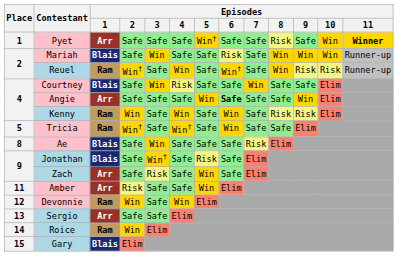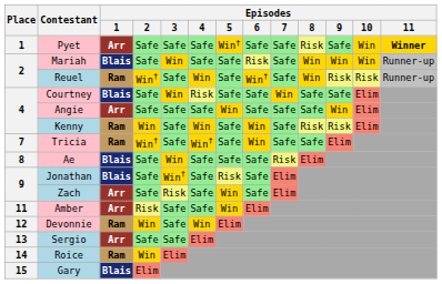 <table class="wikitable" style="text-align: center;">
 <tr>
 <th scope="col" rowspan="2">Place</th>
 <th scope="col" rowspan="2">Contestant</th>
 <th scope="col" colspan="11">Episodes</th>
 </tr>
 <tr>
 <th>1</th>
 <th>2</th>
 <th>3</th>
 <th>4</th>
 <th>5</th>
 <th>6</th>
 <th>7</th>
 <th>8</th>
 <th>9</th>
 <th>10</th>
 <th>11</th>
 </tr>
 <tr>
 <th>1</th>
 <td style="background:pink;">Pyet</td>
 <td style="background:#993129; color:white;"><strong>Arr</strong></td>
 <td style="background:lightgreen;">Safe</td>
 <td style="background:lightgreen;">Safe</td>
 <td style="background:lightgreen;">Safe</td>
 <td style="background:gold;">Win<sup>†</sup></td>
 <td style="background:lightgreen;">Safe</td>
 <td style="background:lightgreen;">Safe</td>
 <td bgcolor="#F3F781">Risk</td>
 <td style="background:lightgreen;">Safe</td>
 <td style="background:gold;">Win</td>
 <td bgcolor=gold><strong>Winner</strong></td>
 </tr>
 <tr>
 <th rowspan=2>2</th>
 <td style="background:pink;">Mariah</td>
 <td style="background:#192870; color:white;"><strong>Blais</strong></td>
 <td style="background:lightgreen;">Safe</td>
 <td style="background:gold;">Win</td>
 <td style="background:lightgreen;">Safe</td>
 <td style="background:lightgreen;">Safe</td>
 <td bgcolor="#F3F781">Risk</td>
 <td style="background:lightgreen;">Safe</td>
 <td style="background:gold;">Win</td>
 <td style="background:gold;">Win</td>
 <td style="background:gold;">Win</td>
 <td bgcolor=silver>Runner-up</td>
 </tr>
 <tr>
 <td style="background:lightblue;">Reuel</td>
 <td style="background:#C39B5F;"><strong>Ram</strong></td>
 <td style="background:gold;">Win<sup>†</sup></td>
 <td style="background:lightgreen;">Safe</td>
 <td style="background:gold;">Win</td>
 <td style="background:lightgreen;">Safe</td>
 <td style="background:gold;">Win<sup>†</sup></td>
 <td style="background:lightgreen;">Safe</td>
 <td style="background:gold;">Win</td>
 <td bgcolor="#F3F781">Risk</td>
 <td bgcolor="#F3F781">Risk</td>
 <td bgcolor=silver>Runner-up</td>
 </tr>
 <tr>
 <th rowspan="3">4</th>
 <td style="background:pink;">Courtney</td>
 <td style="background:#192870; color:white;"><strong>Blais</strong></td>
 <td style="background:lightgreen;">Safe</td>
 <td style="background:gold;">Win</td>
 <td bgcolor="#F3F781">Risk</td>
 <td style="background:lightgreen;">Safe</td>
 <td style="background:lightgreen;">Safe</td>
 <td style="background:gold;">Win</td>
 <td style="background:lightgreen;">Safe</td>
 <td style="background:lightgreen;">Safe</td>
 <td style="background:salmon;">Elim</td>
 <td style="background:darkgrey;" colspan="1"></td>
 </tr>
 <tr>
 <td style="background:pink;">Angie</td>
 <td style="background:#993129; color:white;"><strong>Arr</strong></td>
 <td style="background:lightgreen;">Safe</td>
 <td style="background:lightgreen;">Safe</td>
 <td style="background:lightgreen;">Safe</td>
 <td style="background:gold;">Win</td>
-<td style="background:lightgreen;"><strong>Safe</strong></td>
+<td style="background:lightgreen;">Safe</td>
 <td style="background:lightgreen;">Safe</td>
 <td style="background:lightgreen;">Safe</td>
 <td style="background:gold;">Win</td>
 <td style="background:salmon;">Elim</td>
 <td style="background:darkgrey;" colspan="1"></td>
 </tr>
 <tr>
 <td style="background:lightblue;">Kenny</td>
 <td style="background:#C39B5F;"><strong>Ram</strong></td>
 <td style="background:gold;">Win</td>
 <td style="background:lightgreen;">Safe</td>
 <td style="background:gold;">Win</td>
 <td style="background:lightgreen;">Safe</td>
 <td style="background:gold;">Win</td>
 <td style="background:lightgreen;">Safe</td>
 <td bgcolor="#F3F781">Risk</td>
 <td bgcolor="#F3F781">Risk</td>
 <td style="background:salmon;">Elim</td>
 <td style="background:darkgrey;" colspan="1"></td>
 </tr>
 <tr>
-<th>5</th>
+<th>7</th>
 <td style="background:pink;">Tricia</td>
 <td style="background:#C39B5F;"><strong>Ram</strong></td>
 <td style="background:gold;">Win<sup>†</sup></td>
 <td style="background:lightgreen;">Safe</td>
 <td style="background:gold;">Win<sup>†</sup></td>
 <td style="background:lightgreen;">Safe</td>
 <td style="background:gold;">Win</td>
 <td style="background:lightgreen;">Safe</td>
 <td style="background:lightgreen;">Safe</td>
 <td style="background:salmon;">Elim</td>
 <td style="background:darkgrey;" colspan="2"></td>
 </tr>
 <tr>
 <th>8</th>
 <td style="background:pink;">Ae</td>
 <td style="background:#192870; color:white;"><strong>Blais</strong></td>
 <td style="background:lightgreen;">Safe</td>
 <td style="background:gold;">Win</td>
 <td style="background:lightgreen;">Safe</td>
 <td style="background:lightgreen;">Safe</td>
 <td style="background:lightgreen;">Safe</td>
 <td bgcolor="#F3F781">Risk</td>
 <td style="background:salmon;">Elim</td>
 <td style="background:darkgrey;" colspan="3"></td>
 </tr>
 <tr>
 <th rowspan="2">9</th>
 <td style="background:lightblue;">Jonathan</td>
 <td style="background:#192870; color:white;"><strong>Blais</strong></td>
 <td style="background:lightgreen;">Safe</td>
 <td style="background:gold;">Win<sup>†</sup></td>
 <td style="background:lightgreen;">Safe</td>
 <td bgcolor="#F3F781">Risk</td>
 <td style="background:lightgreen;">Safe</td>
 <td style="background:salmon;">Elim</td>
 <td style="background:darkgrey;" colspan="4"></td>
 </tr>
 <tr>
 <td style="background:lightblue;">Zach</td>
 <td style="background:#993129; color:white;"><strong>Arr</strong></td>
 <td style="background:lightgreen;">Safe</td>
 <td bgcolor="#F3F781">Risk</td>
 <td style="background:lightgreen;">Safe</td>
 <td style="background:gold;">Win</td>
 <td style="background:lightgreen;">Safe</td>
 <td style="background:salmon;">Elim</td>
 <td style="background:darkgrey;" colspan="4"></td>
 </tr>
 <tr>
 <th>11</th>
 <td style="background:pink;">Amber</td>
 <td style="background:#993129; color:white;"><strong>Arr</strong></td>
 <td bgcolor="#F3F781">Risk</td>
 <td style="background:lightgreen;">Safe</td>
 <td style="background:lightgreen;">Safe</td>
 <td style="background:gold;">Win</td>
 <td style="background:salmon;">Elim</td>
 <td style="background:darkgrey;" colspan="5"></td>
 </tr>
 <tr>
 <th>12</th>
 <td style="background:pink;">Devonnie</td>
 <td style="background:#C39B5F;"><strong>Ram</strong></td>
 <td style="background:gold;">Win</td>
 <td style="background:lightgreen;">Safe</td>
 <td style="background:gold;">Win</td>
 <td style="background:salmon;">Elim</td>
 <td style="background:darkgrey;" colspan="6"></td>
 </tr>
 <tr>
 <th>13</th>
 <td style="background:lightblue;">Sergio</td>
 <td style="background:#993129; color:white;"><strong>Arr</strong></td>
 <td style="background:lightgreen;">Safe</td>
 <td style="background:lightgreen;">Safe</td>
 <td style="background:salmon;">Elim</td>
 <td style="background:darkgrey;" colspan="7"></td>
 </tr>
 <tr>
 <th>14</th>
 <td style="background:lightblue;">Roice</td>
 <td style="background:#C39B5F;"><strong>Ram</strong></td>
 <td style="background:gold;">Win</td>
 <td style="background:salmon;">Elim</td>
 <td style="background:darkgrey;" colspan="8"></td>
 </tr>
 <tr>
 <th>15</th>
 <td style="background:lightblue;">Gary</td>
 <td style="background:#192870; color:white;"><strong>Blais</strong></td>
 <td style="background:salmon;">Elim</td>
 <td style="background:darkgrey;" colspan="9"></td>
 </tr>
 </table>
